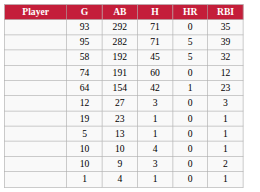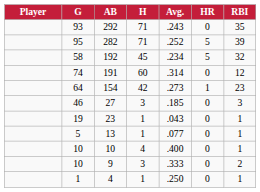 <table class="wikitable sortable">
 <tr>
 <th style="background:#c41e3a;color:white;" width="16%">Player</th>
 <th style="background:#c41e3a;color:white;" width="9%">G</th>
 <th style="background:#c41e3a;color:white;" width="9%">AB</th>
 <th style="background:#c41e3a;color:white;" width="9%">H</th>
+<th style="background:#c41e3a;color:white;" width="9%">Avg.</th>
 <th style="background:#c41e3a;color:white;" width="9%">HR</th>
 <th style="background:#c41e3a;color:white;" width="9%">RBI</th>
 </tr>
 <tr align="center">
 <td></td>
 <td>93</td>
 <td>292</td>
 <td>71</td>
+<td>.243</td>
 <td>0</td>
 <td>35</td>
 </tr>
 <tr align="center">
 <td></td>
 <td>95</td>
 <td>282</td>
 <td>71</td>
+<td>.252</td>
 <td>5</td>
 <td>39</td>
 </tr>
 <tr align="center">
 <td></td>
 <td>58</td>
 <td>192</td>
 <td>45</td>
+<td>.234</td>
 <td>5</td>
 <td>32</td>
 </tr>
 <tr align="center">
 <td></td>
 <td>74</td>
 <td>191</td>
 <td>60</td>
+<td>.314</td>
 <td>0</td>
 <td>12</td>
 </tr>
 <tr align="center">
 <td></td>
 <td>64</td>
 <td>154</td>
 <td>42</td>
+<td>.273</td>
 <td>1</td>
 <td>23</td>
 </tr>
 <tr align="center">
 <td></td>
-<td>12</td>
+<td>46</td>
 <td>27</td>
 <td>3</td>
+<td>.185</td>
 <td>0</td>
 <td>3</td>
 </tr>
 <tr align="center">
 <td></td>
 <td>19</td>
 <td>23</td>
 <td>1</td>
+<td>.043</td>
 <td>0</td>
 <td>1</td>
 </tr>
 <tr align="center">
 <td></td>
 <td>5</td>
 <td>13</td>
 <td>1</td>
+<td>.077</td>
 <td>0</td>
 <td>1</td>
 </tr>
 <tr align="center">
 <td></td>
 <td>10</td>
 <td>10</td>
 <td>4</td>
+<td>.400</td>
 <td>0</td>
 <td>1</td>
 </tr>
 <tr align="center">
 <td></td>
 <td>10</td>
 <td>9</td>
 <td>3</td>
+<td>.333</td>
 <td>0</td>
 <td>2</td>
 </tr>
 <tr align="center">
 <td></td>
 <td>1</td>
 <td>4</td>
 <td>1</td>
+<td>.250</td>
 <td>0</td>
 <td>1</td>
 </tr>
 </table>
